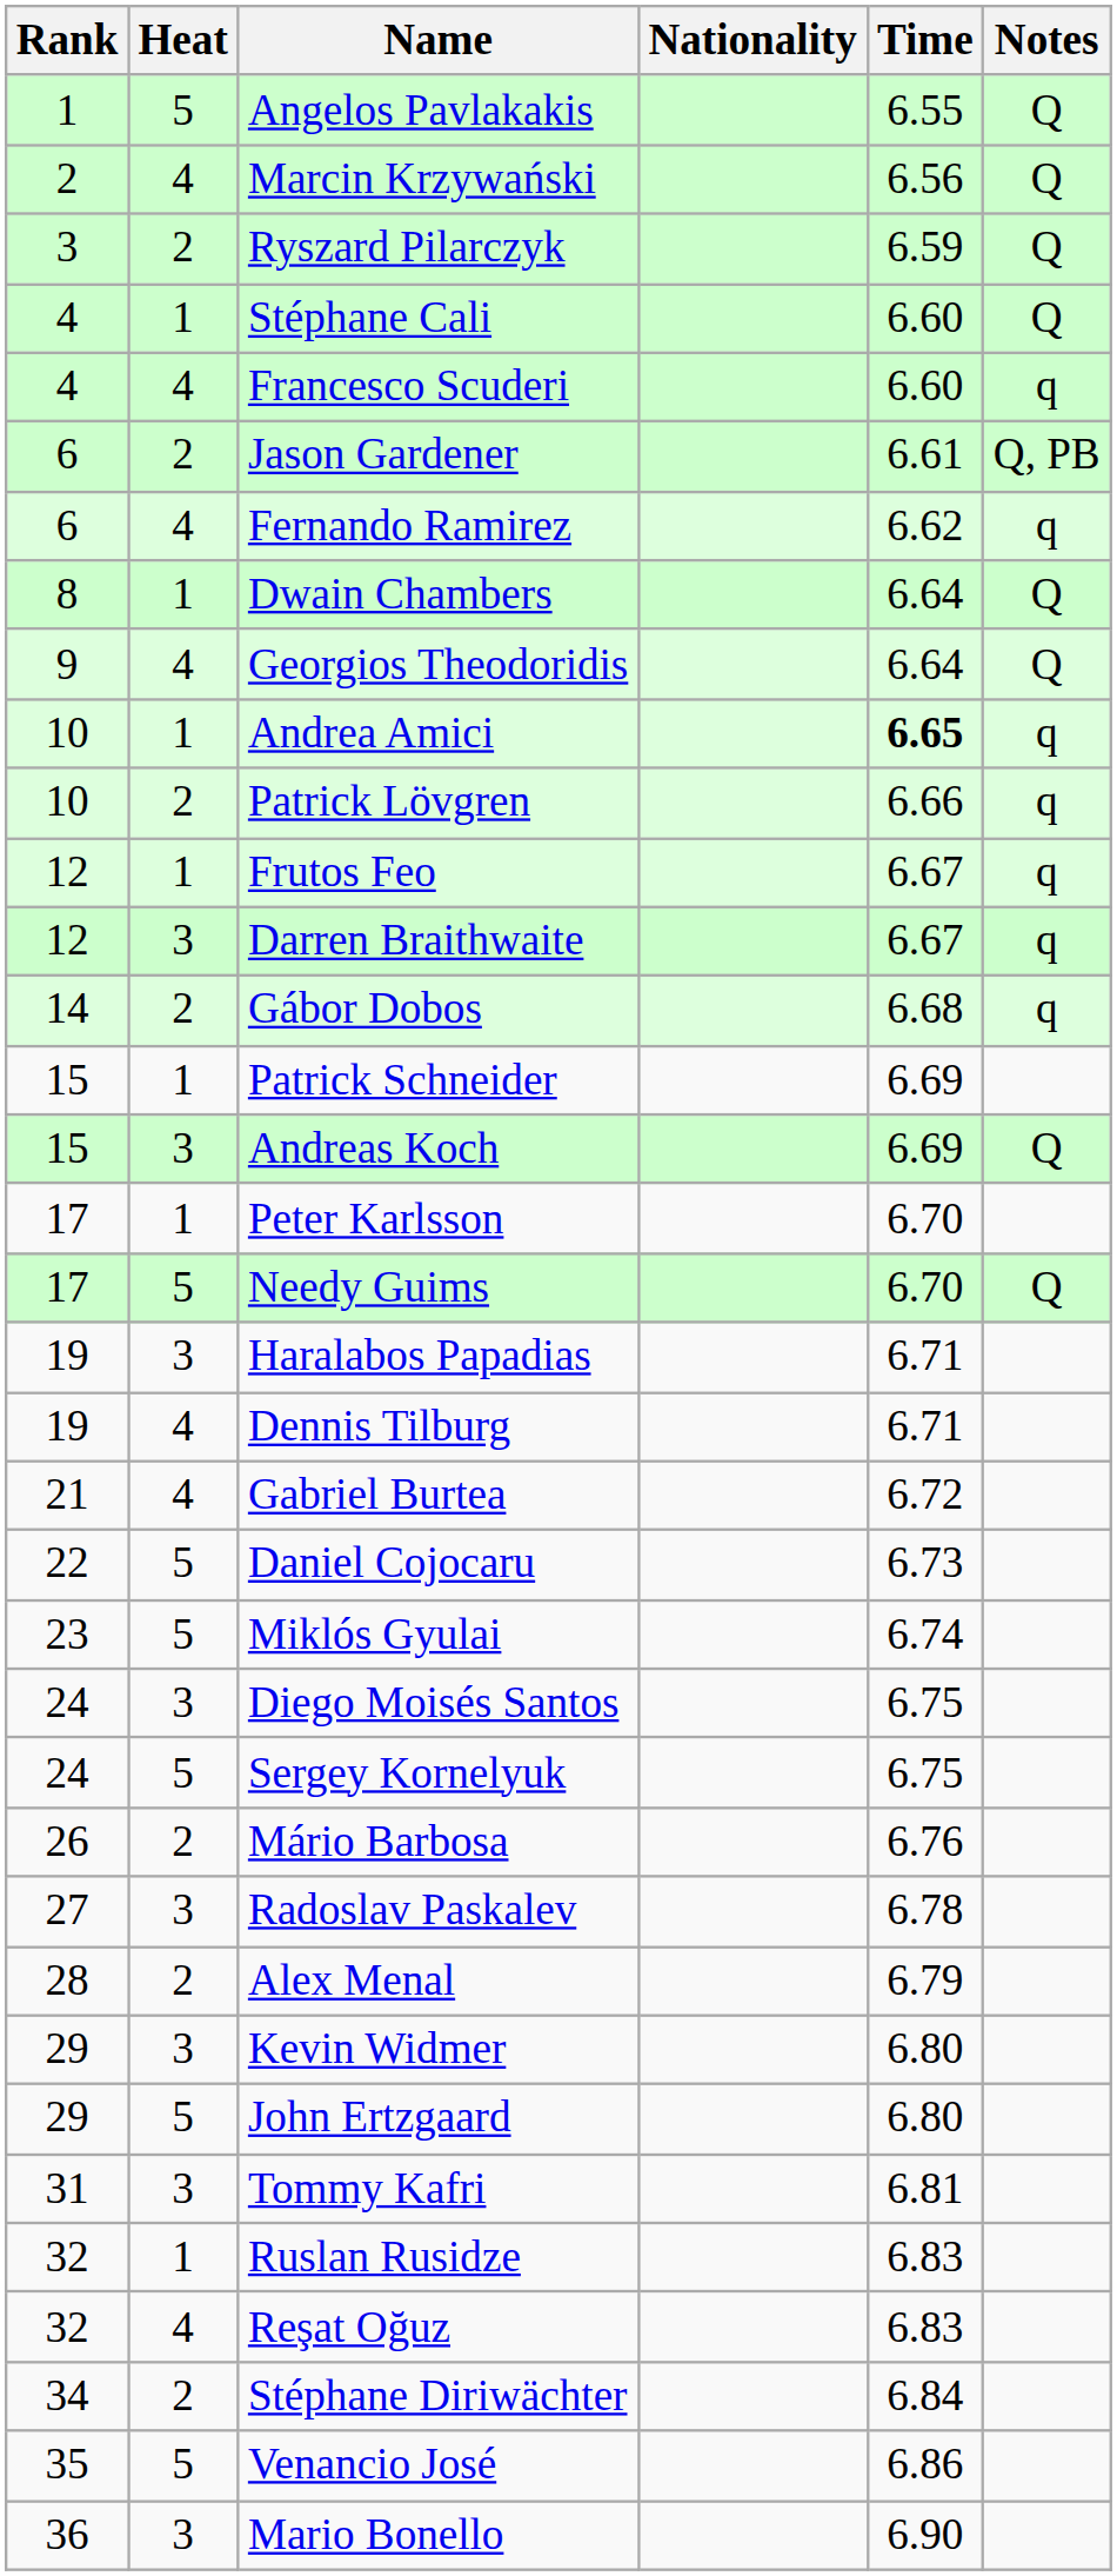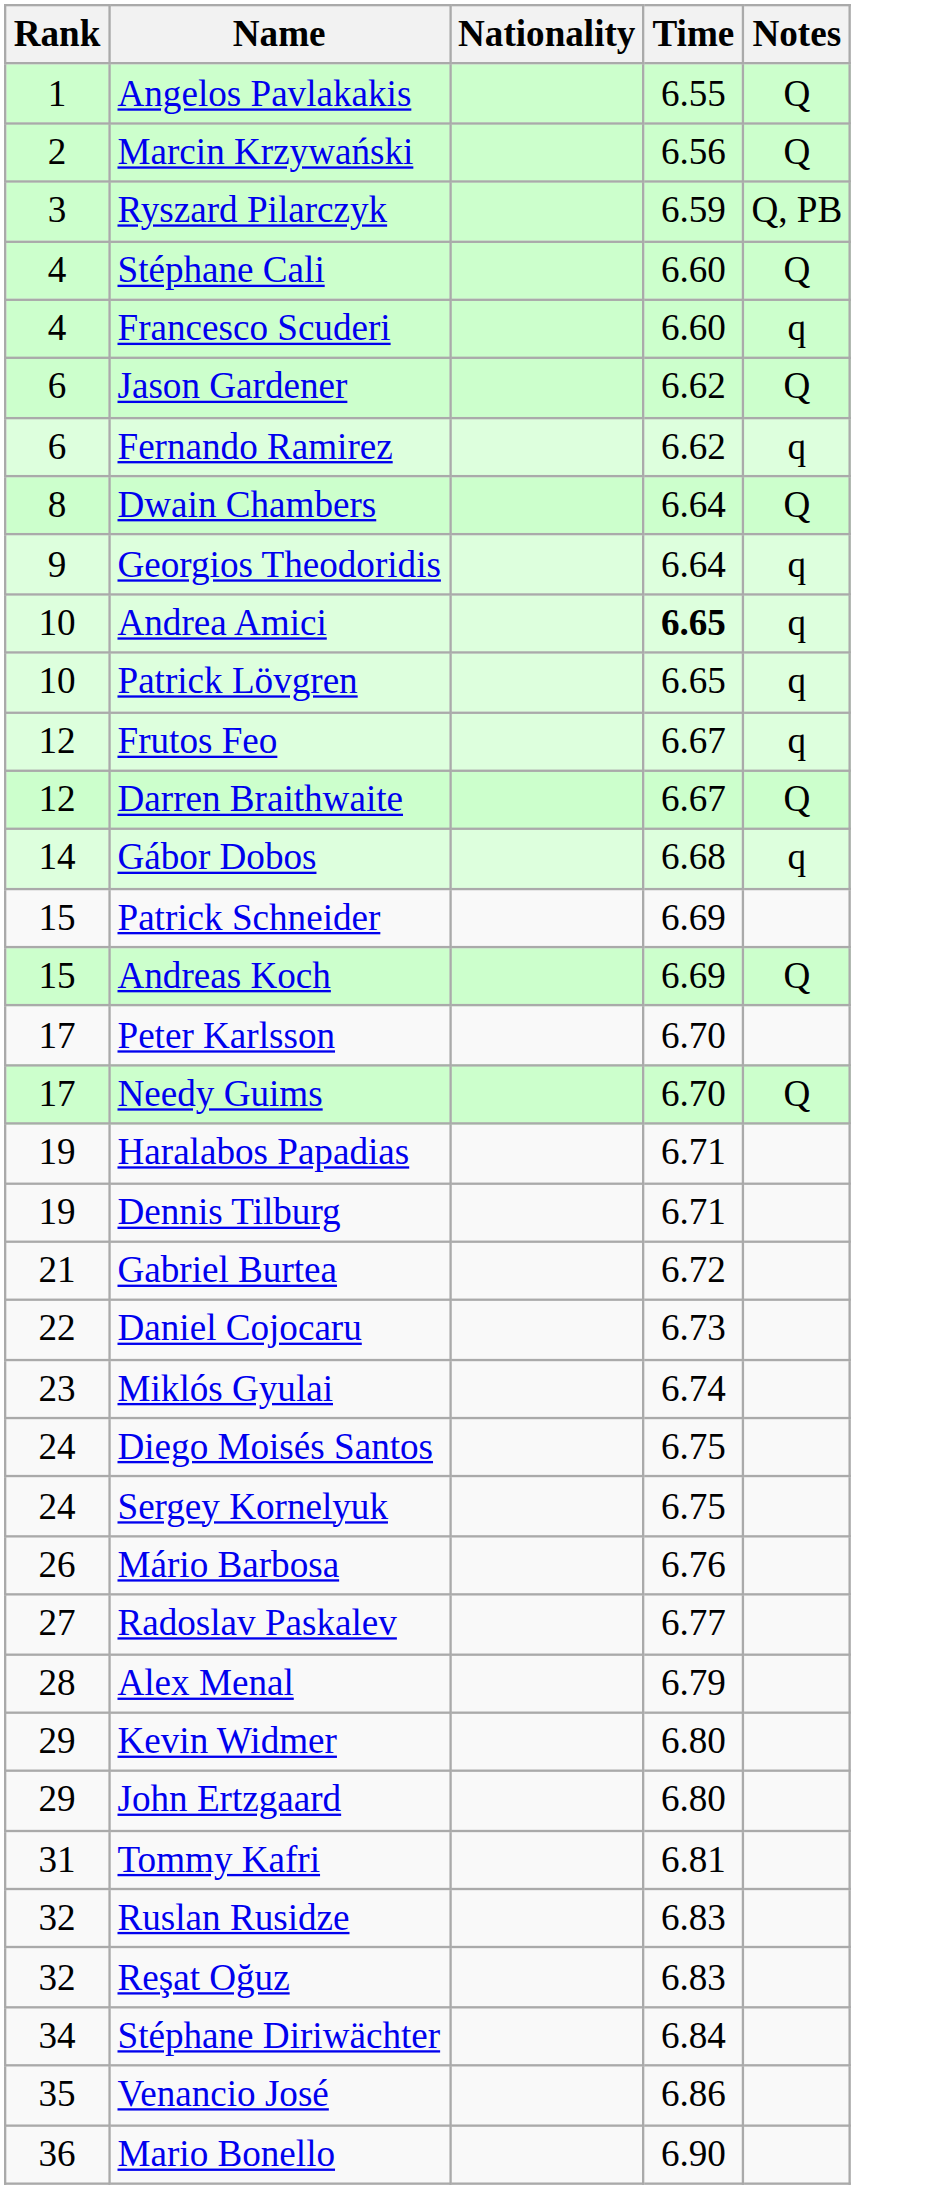 <table class="wikitable sortable" style="text-align:center">
 <tr>
 <th>Rank</th>
-<th>Heat</th>
 <th>Name</th>
 <th>Nationality</th>
 <th>Time</th>
 <th>Notes</th>
 </tr>
 <tr bgcolor=ccffcc>
 <td>1</td>
-<td>5</td>
 <td align="left"><a href='#'>Angelos Pavlakakis</a></td>
 <td align=left></td>
 <td>6.55</td>
 <td>Q</td>
 </tr>
 <tr bgcolor=ccffcc>
 <td>2</td>
-<td>4</td>
 <td align="left"><a href='#'>Marcin Krzywański</a></td>
 <td align=left></td>
 <td>6.56</td>
 <td>Q</td>
 </tr>
 <tr bgcolor=ccffcc>
 <td>3</td>
-<td>2</td>
 <td align="left"><a href='#'>Ryszard Pilarczyk</a></td>
 <td align=left></td>
 <td>6.59</td>
-<td>Q</td>
+<td>Q, PB</td>
 </tr>
 <tr bgcolor=ccffcc>
 <td>4</td>
-<td>1</td>
 <td align="left"><a href='#'>Stéphane Cali</a></td>
 <td align=left></td>
 <td>6.60</td>
 <td>Q</td>
 </tr>
 <tr bgcolor=ccffcc>
-<td>4</td>
 <td>4</td>
 <td align="left"><a href='#'>Francesco Scuderi</a></td>
 <td align=left></td>
 <td>6.60</td>
 <td>q</td>
 </tr>
 <tr bgcolor=ccffcc>
 <td>6</td>
-<td>2</td>
 <td align="left"><a href='#'>Jason Gardener</a></td>
 <td align=left></td>
-<td>6.61</td>
-<td>Q, PB</td>
+<td>6.62</td>
+<td>Q</td>
 </tr>
 <tr bgcolor=ddffdd>
 <td>6</td>
-<td>4</td>
 <td align="left"><a href='#'>Fernando Ramirez</a></td>
 <td align=left></td>
 <td>6.62</td>
 <td>q</td>
 </tr>
 <tr bgcolor=ccffcc>
 <td>8</td>
-<td>1</td>
 <td align="left"><a href='#'>Dwain Chambers</a></td>
 <td align=left></td>
 <td>6.64</td>
 <td>Q</td>
 </tr>
 <tr bgcolor=ddffdd>
 <td>9</td>
-<td>4</td>
 <td align="left"><a href='#'>Georgios Theodoridis</a></td>
 <td align=left></td>
 <td>6.64</td>
-<td>Q</td>
+<td>q</td>
 </tr>
 <tr bgcolor=ddffdd>
 <td>10</td>
-<td>1</td>
 <td align="left"><a href='#'>Andrea Amici</a></td>
 <td align=left></td>
 <td><strong>6.65</strong></td>
 <td>q</td>
 </tr>
 <tr bgcolor=ddffdd>
 <td>10</td>
-<td>2</td>
 <td align="left"><a href='#'>Patrick Lövgren</a></td>
 <td align=left></td>
-<td>6.66</td>
+<td>6.65</td>
 <td>q</td>
 </tr>
 <tr bgcolor=ddffdd>
 <td>12</td>
-<td>1</td>
 <td align="left"><a href='#'>Frutos Feo</a></td>
 <td align=left></td>
 <td>6.67</td>
 <td>q</td>
 </tr>
 <tr bgcolor=ccffcc>
 <td>12</td>
-<td>3</td>
 <td align="left"><a href='#'>Darren Braithwaite</a></td>
 <td align=left></td>
 <td>6.67</td>
-<td>q</td>
+<td>Q</td>
 </tr>
 <tr bgcolor=ddffdd>
 <td>14</td>
-<td>2</td>
 <td align="left"><a href='#'>Gábor Dobos</a></td>
 <td align=left></td>
 <td>6.68</td>
 <td>q</td>
 </tr>
 <tr>
 <td>15</td>
-<td>1</td>
 <td align="left"><a href='#'>Patrick Schneider</a></td>
 <td align=left></td>
 <td>6.69</td>
 <td></td>
 </tr>
 <tr bgcolor=ccffcc>
 <td>15</td>
-<td>3</td>
 <td align="left"><a href='#'>Andreas Koch</a></td>
 <td align=left></td>
 <td>6.69</td>
 <td>Q</td>
 </tr>
 <tr>
 <td>17</td>
-<td>1</td>
 <td align="left"><a href='#'>Peter Karlsson</a></td>
 <td align=left></td>
 <td>6.70</td>
 <td></td>
 </tr>
 <tr bgcolor=ccffcc>
 <td>17</td>
-<td>5</td>
 <td align="left"><a href='#'>Needy Guims</a></td>
 <td align=left></td>
 <td>6.70</td>
 <td>Q</td>
 </tr>
 <tr>
 <td>19</td>
-<td>3</td>
 <td align="left"><a href='#'>Haralabos Papadias</a></td>
 <td align=left></td>
 <td>6.71</td>
 <td></td>
 </tr>
 <tr>
 <td>19</td>
-<td>4</td>
 <td align="left"><a href='#'>Dennis Tilburg</a></td>
 <td align=left></td>
 <td>6.71</td>
 <td></td>
 </tr>
 <tr>
 <td>21</td>
-<td>4</td>
 <td align="left"><a href='#'>Gabriel Burtea</a></td>
 <td align=left></td>
 <td>6.72</td>
 <td></td>
 </tr>
 <tr>
 <td>22</td>
-<td>5</td>
 <td align="left"><a href='#'>Daniel Cojocaru</a></td>
 <td align=left></td>
 <td>6.73</td>
 <td></td>
 </tr>
 <tr>
 <td>23</td>
-<td>5</td>
 <td align="left"><a href='#'>Miklós Gyulai</a></td>
 <td align=left></td>
 <td>6.74</td>
 <td></td>
 </tr>
 <tr>
 <td>24</td>
-<td>3</td>
 <td align="left"><a href='#'>Diego Moisés Santos</a></td>
 <td align=left></td>
 <td>6.75</td>
 <td></td>
 </tr>
 <tr>
 <td>24</td>
-<td>5</td>
 <td align="left"><a href='#'>Sergey Kornelyuk</a></td>
 <td align=left></td>
 <td>6.75</td>
 <td></td>
 </tr>
 <tr>
 <td>26</td>
-<td>2</td>
 <td align="left"><a href='#'>Mário Barbosa</a></td>
 <td align="left"></td>
 <td>6.76</td>
 <td></td>
 </tr>
 <tr>
 <td>27</td>
-<td>3</td>
 <td align="left"><a href='#'>Radoslav Paskalev</a></td>
 <td align=left></td>
-<td>6.78</td>
+<td>6.77</td>
 <td></td>
 </tr>
 <tr>
 <td>28</td>
-<td>2</td>
 <td align="left"><a href='#'>Alex Menal</a></td>
 <td align=left></td>
 <td>6.79</td>
 <td></td>
 </tr>
 <tr>
 <td>29</td>
-<td>3</td>
 <td align="left"><a href='#'>Kevin Widmer</a></td>
 <td align=left></td>
 <td>6.80</td>
 <td></td>
 </tr>
 <tr>
 <td>29</td>
-<td>5</td>
 <td align="left"><a href='#'>John Ertzgaard</a></td>
 <td align=left></td>
 <td>6.80</td>
 <td></td>
 </tr>
 <tr>
 <td>31</td>
-<td>3</td>
 <td align="left"><a href='#'>Tommy Kafri</a></td>
 <td align=left></td>
 <td>6.81</td>
 <td></td>
 </tr>
 <tr>
 <td>32</td>
-<td>1</td>
 <td align="left"><a href='#'>Ruslan Rusidze</a></td>
 <td align=left></td>
 <td>6.83</td>
 <td></td>
 </tr>
 <tr>
 <td>32</td>
-<td>4</td>
 <td align="left"><a href='#'>Reşat Oğuz</a></td>
 <td align=left></td>
 <td>6.83</td>
 <td></td>
 </tr>
 <tr>
 <td>34</td>
-<td>2</td>
 <td align="left"><a href='#'>Stéphane Diriwächter</a></td>
 <td align=left></td>
 <td>6.84</td>
 <td></td>
 </tr>
 <tr>
 <td>35</td>
-<td>5</td>
 <td align="left"><a href='#'>Venancio José</a></td>
 <td align=left></td>
 <td>6.86</td>
 <td></td>
 </tr>
 <tr>
 <td>36</td>
-<td>3</td>
 <td align="left"><a href='#'>Mario Bonello</a></td>
 <td align=left></td>
 <td>6.90</td>
 <td></td>
 </tr>
 </table>
